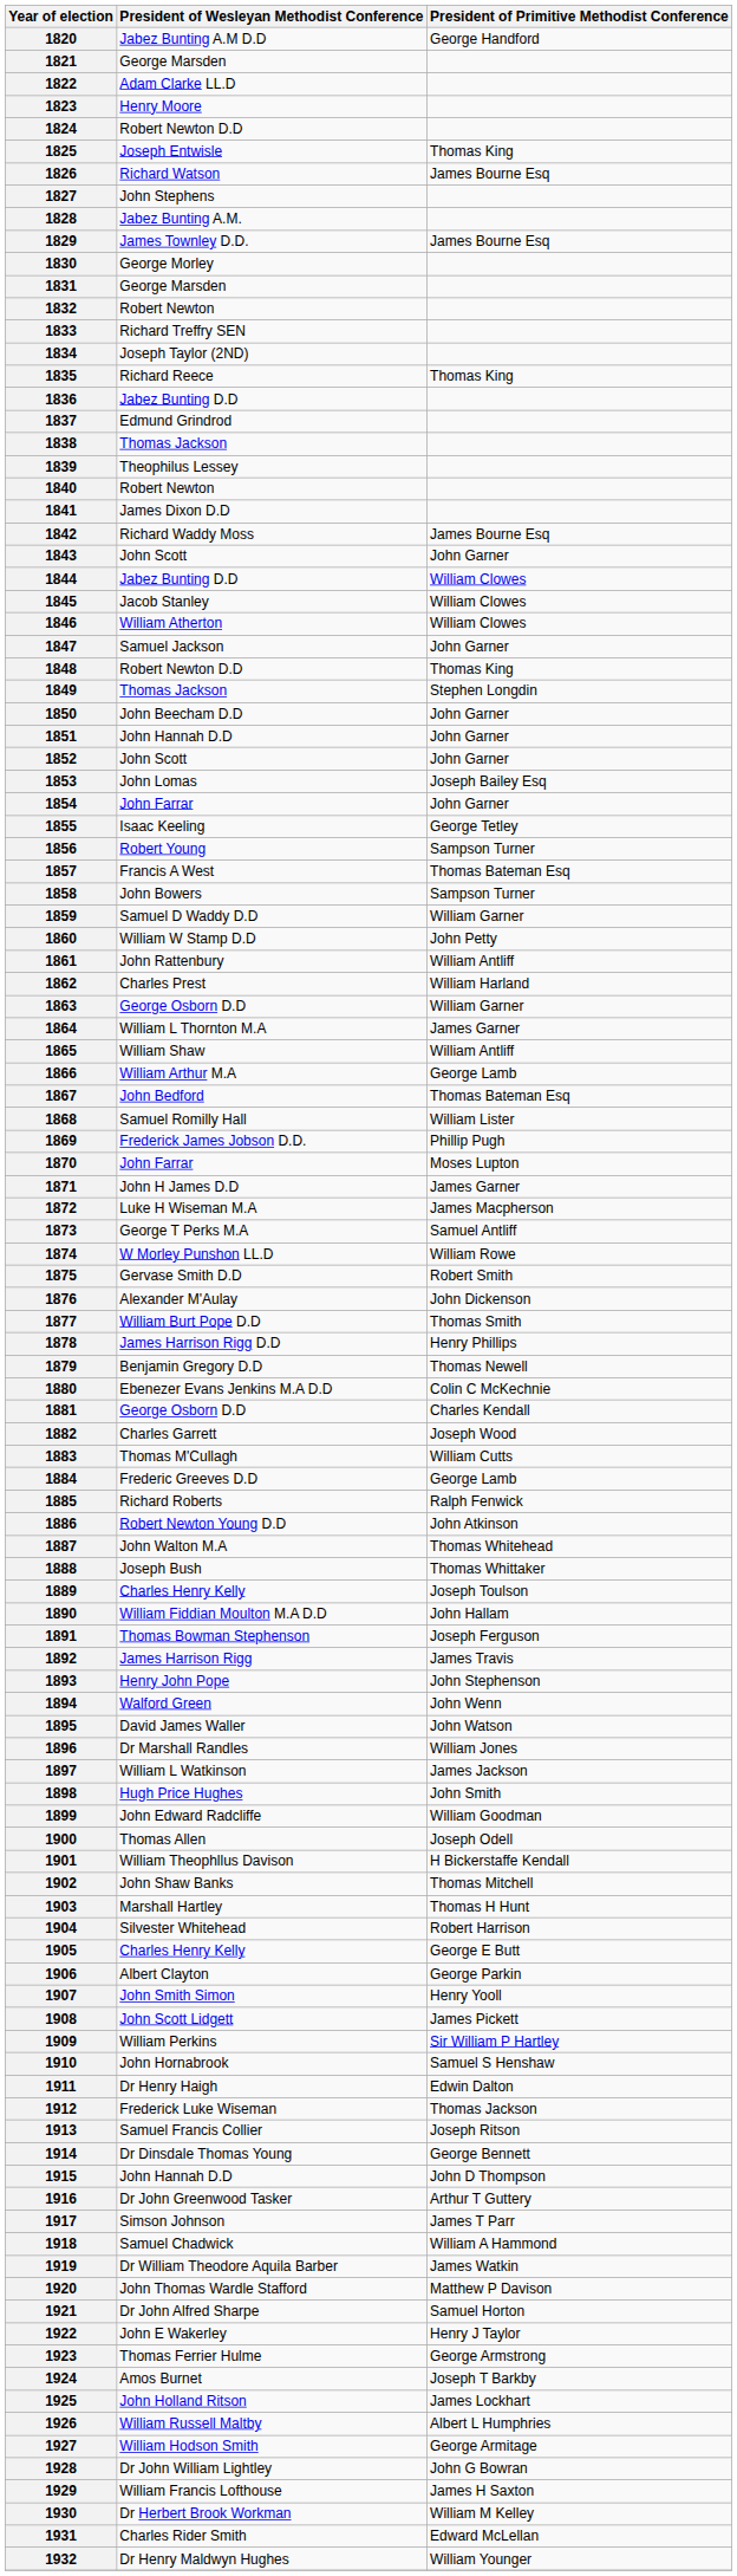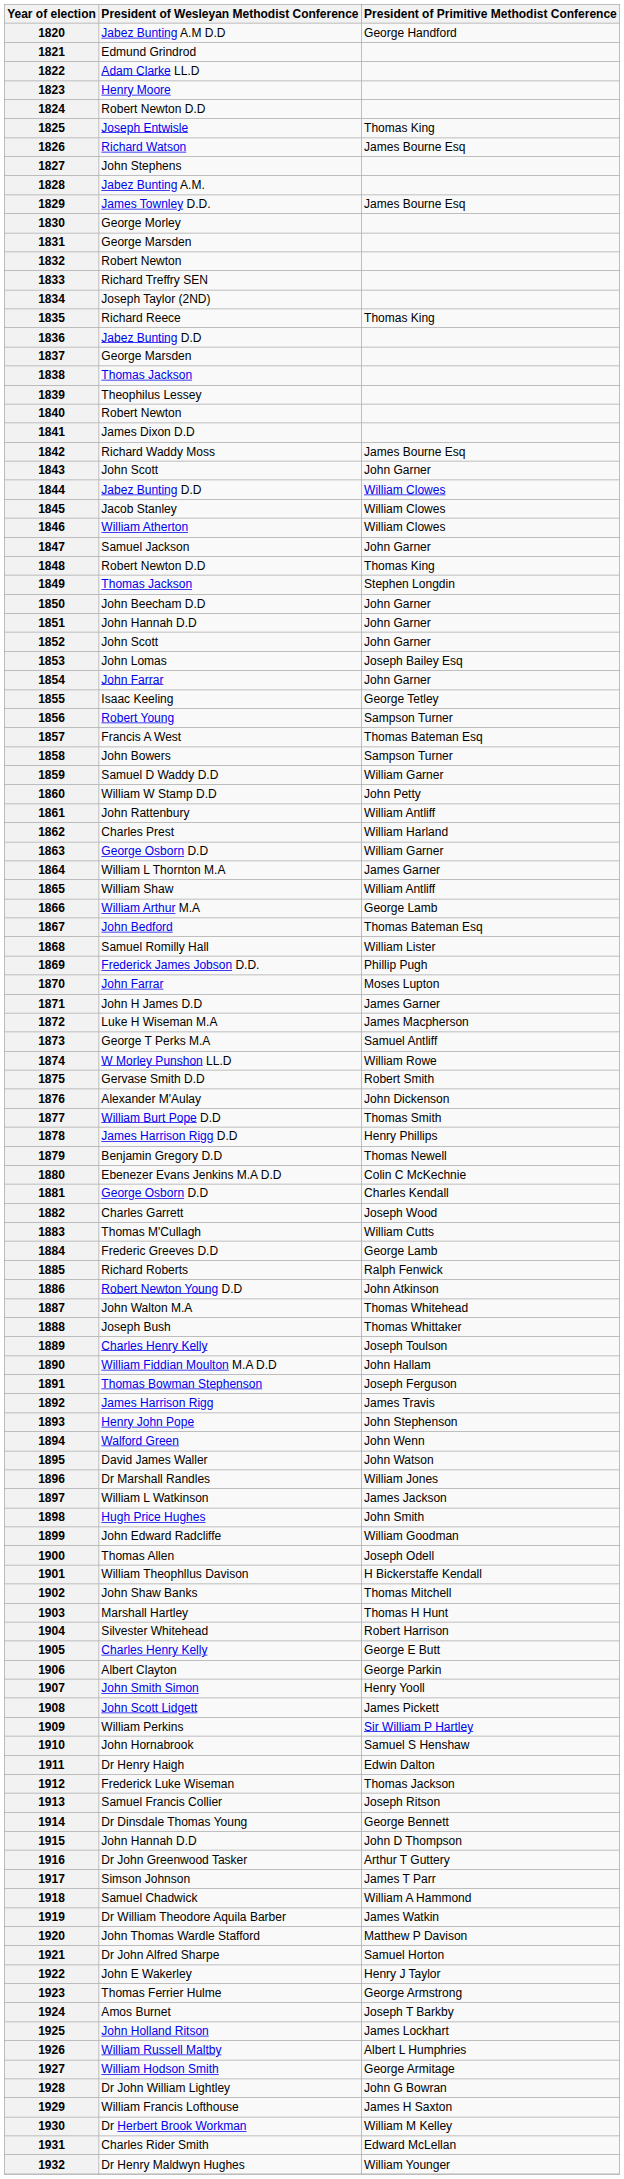 <table class=" wikitable plainrowheaders sortable" border="1">
 <tr>
 <th scope="col">Year of election</th>
 <th scope="col">President of Wesleyan Methodist Conference</th>
 <th scope="col">President of Primitive Methodist Conference</th>
 </tr>
 <tr>
 <th scope="row">1820</th>
 <td data-sort-value="Bunt"><a href='#'>Jabez Bunting</a> A.M D.D</td>
 <td data-sort-value="Handford">George Handford</td>
 </tr>
 <tr>
 <th scope="row">1821</th>
-<td data-sort-value="Mars">George Marsden</td>
+<td data-sort-value="Grind">Edmund Grindrod</td>
 <td data-sort-value=""></td>
 </tr>
 <tr>
 <th scope="row">1822</th>
 <td data-sort-value="Clarke"><a href='#'>Adam Clarke</a> LL.D</td>
 <td data-sort-value=""></td>
 </tr>
 <tr>
 <th scope="row">1823</th>
 <td data-sort-value="Moore"><a href='#'>Henry Moore</a></td>
 <td data-sort-value=""></td>
 </tr>
 <tr>
 <th scope="row">1824</th>
 <td data-sort-value="Newton">Robert Newton D.D</td>
 <td data-sort-value=""></td>
 </tr>
 <tr>
 <th scope="row">1825</th>
 <td data-sort-value="Entw"><a href='#'>Joseph Entwisle</a></td>
 <td data-sort-value="King">Thomas King</td>
 </tr>
 <tr>
 <th scope="row">1826</th>
 <td data-sort-value="Wats"><a href='#'>Richard Watson</a></td>
 <td data-sort-value="Bourne">James Bourne Esq</td>
 </tr>
 <tr>
 <th scope="row">1827</th>
 <td data-sort-value="Steph">John Stephens</td>
 <td data-sort-value=""></td>
 </tr>
 <tr>
 <th scope="row">1828</th>
 <td data-sort-value="Bunt"><a href='#'>Jabez Bunting</a> A.M.</td>
 <td data-sort-value=""></td>
 </tr>
 <tr>
 <th scope="row">1829</th>
 <td data-sort-value="Town"><a href='#'>James Townley</a> D.D.</td>
 <td data-sort-value="Bourne">James Bourne Esq</td>
 </tr>
 <tr>
 <th scope="row">1830</th>
 <td data-sort-value="Morley">George Morley</td>
 <td data-sort-value=""></td>
 </tr>
 <tr>
 <th scope="row">1831</th>
 <td data-sort-value="Marsden">George Marsden</td>
 <td data-sort-value=""></td>
 </tr>
 <tr>
 <th scope="row">1832</th>
 <td data-sort-value="Newton">Robert Newton</td>
 <td data-sort-value=""></td>
 </tr>
 <tr>
 <th scope="row">1833</th>
 <td data-sort-value="Treffret">Richard Treffry SEN</td>
 <td data-sort-value=""></td>
 </tr>
 <tr>
 <th scope="row">1834</th>
 <td data-sort-value="Taylor">Joseph Taylor (2ND)</td>
 <td data-sort-value=""></td>
 </tr>
 <tr>
 <th scope="row">1835</th>
 <td data-sort-value="Reece">Richard Reece</td>
 <td data-sort-value="King">Thomas King</td>
 </tr>
 <tr>
 <th scope="row">1836</th>
 <td data-sort-value="Bunt"><a href='#'>Jabez Bunting</a> D.D</td>
 <td data-sort-value=""></td>
 </tr>
 <tr>
 <th scope="row">1837</th>
-<td data-sort-value="Grind">Edmund Grindrod</td>
+<td data-sort-value="Mars">George Marsden</td>
 <td data-sort-value=""></td>
 </tr>
 <tr>
 <th scope="row">1838</th>
 <td data-sort-value="Jackson"><a href='#'>Thomas Jackson</a></td>
 <td data-sort-value=""></td>
 </tr>
 <tr>
 <th scope="row">1839</th>
 <td data-sort-value="Lessey">Theophilus Lessey</td>
 <td data-sort-value=""></td>
 </tr>
 <tr>
 <th scope="row">1840</th>
 <td data-sort-value="Newton">Robert Newton</td>
 <td data-sort-value=""></td>
 </tr>
 <tr>
 <th scope="row">1841</th>
 <td data-sort-value="Dixon">James Dixon D.D </td>
 <td data-sort-value=""></td>
 </tr>
 <tr>
 <th scope="row">1842</th>
 <td data-sort-value="Moss">Richard Waddy Moss</td>
 <td data-sort-value="Bourne">James Bourne Esq</td>
 </tr>
 <tr>
 <th scope="row">1843</th>
 <td data-sort-value="Scott">John Scott</td>
 <td data-sort-value="Garner">John Garner</td>
 </tr>
 <tr>
 <th scope="row">1844</th>
 <td data-sort-value="Bunt"><a href='#'>Jabez Bunting</a> D.D</td>
 <td data-sort-value="Clowe"><a href='#'>William Clowes</a></td>
 </tr>
 <tr>
 <th scope="row">1845</th>
 <td data-sort-value="Stanl">Jacob Stanley</td>
 <td data-sort-value="Clowe">William Clowes</td>
 </tr>
 <tr>
 <th scope="row">1846</th>
 <td data-sort-value="Athert"><a href='#'>William Atherton</a></td>
 <td data-sort-value="Clowe">William Clowes</td>
 </tr>
 <tr>
 <th scope="row">1847</th>
 <td data-sort-value="Jackson">Samuel Jackson</td>
 <td data-sort-value="Garner">John Garner</td>
 </tr>
 <tr>
 <th scope="row">1848</th>
 <td data-sort-value="Newton">Robert Newton D.D</td>
 <td data-sort-value="King">Thomas King</td>
 </tr>
 <tr>
 <th scope="row">1849</th>
 <td data-sort-value="Jackson"><a href='#'>Thomas Jackson</a></td>
 <td data-sort-value="Longd">Stephen Longdin</td>
 </tr>
 <tr>
 <th scope="row">1850</th>
 <td data-sort-value="Beecha">John Beecham D.D</td>
 <td data-sort-value="Garner">John Garner</td>
 </tr>
 <tr>
 <th scope="row">1851</th>
 <td data-sort-value="Hannah">John Hannah D.D</td>
 <td data-sort-value="Garner">John Garner</td>
 </tr>
 <tr>
 <th scope="row">1852</th>
 <td data-sort-value="Scott">John Scott</td>
 <td data-sort-value="Garner">John Garner</td>
 </tr>
 <tr>
 <th scope="row">1853</th>
 <td data-sort-value="Lomas">John Lomas</td>
 <td data-sort-value="Bailey">Joseph Bailey Esq</td>
 </tr>
 <tr>
 <th scope="row">1854</th>
 <td data-sort-value="Farrar"><a href='#'>John Farrar</a></td>
 <td data-sort-value="Garner">John Garner</td>
 </tr>
 <tr>
 <th scope="row">1855</th>
 <td data-sort-value="Keeling">Isaac Keeling</td>
 <td data-sort-value="Tetl">George Tetley</td>
 </tr>
 <tr>
 <th scope="row">1856</th>
 <td data-sort-value="Young"><a href='#'>Robert Young</a></td>
 <td data-sort-value="Turner">Sampson Turner</td>
 </tr>
 <tr>
 <th scope="row">1857</th>
 <td data-sort-value="West">Francis A West</td>
 <td data-sort-value="Batem">Thomas Bateman Esq</td>
 </tr>
 <tr>
 <th scope="row">1858</th>
 <td data-sort-value="Bowers">John Bowers</td>
 <td data-sort-value="Turner">Sampson Turner</td>
 </tr>
 <tr>
 <th scope="row">1859</th>
 <td data-sort-value="Waddy">Samuel D Waddy D.D</td>
 <td data-sort-value="Garner">William Garner</td>
 </tr>
 <tr>
 <th scope="row">1860</th>
 <td data-sort-value="Stamp">William W Stamp D.D</td>
 <td data-sort-value="Petty">John Petty</td>
 </tr>
 <tr>
 <th scope="row">1861</th>
 <td data-sort-value="Ratten">John Rattenbury</td>
 <td data-sort-value="Antl">William Antliff</td>
 </tr>
 <tr>
 <th scope="row">1862</th>
 <td data-sort-value="Prest">Charles Prest</td>
 <td data-sort-value="Harl">William Harland</td>
 </tr>
 <tr>
 <th scope="row">1863</th>
 <td data-sort-value="Osborn"><a href='#'>George Osborn</a> D.D</td>
 <td data-sort-value="Garner">William Garner</td>
 </tr>
 <tr>
 <th scope="row">1864</th>
 <td data-sort-value="Thornt">William L Thornton M.A</td>
 <td data-sort-value="Garner">James Garner</td>
 </tr>
 <tr>
 <th scope="row">1865</th>
 <td data-sort-value="Shaw">William Shaw</td>
 <td data-sort-value="Antl">William Antliff</td>
 </tr>
 <tr>
 <th scope="row">1866</th>
 <td data-sort-value="Arthur"><a href='#'>William Arthur</a> M.A</td>
 <td data-sort-value="Lamb">George Lamb</td>
 </tr>
 <tr>
 <th scope="row">1867</th>
 <td data-sort-value="Bedford"><a href='#'>John Bedford</a></td>
 <td data-sort-value="Batem">Thomas Bateman Esq</td>
 </tr>
 <tr>
 <th scope="row">1868</th>
 <td data-sort-value="Hall">Samuel Romilly Hall</td>
 <td data-sort-value="Lister">William Lister</td>
 </tr>
 <tr>
 <th scope="row">1869</th>
 <td data-sort-value="Jobson"><a href='#'>Frederick James Jobson</a> D.D.</td>
 <td data-sort-value="Pugh">Phillip Pugh</td>
 </tr>
 <tr>
 <th scope="row">1870</th>
 <td data-sort-value="Farrar"><a href='#'>John Farrar</a></td>
 <td data-sort-value="Lupt">Moses Lupton</td>
 </tr>
 <tr>
 <th scope="row">1871</th>
 <td data-sort-value="James">John H James D.D</td>
 <td data-sort-value="Garner">James Garner</td>
 </tr>
 <tr>
 <th scope="row">1872</th>
 <td data-sort-value="Wiseman">Luke H Wiseman M.A</td>
 <td data-sort-value="Macph">James Macpherson</td>
 </tr>
 <tr>
 <th scope="row">1873</th>
 <td data-sort-value="Perks">George T Perks M.A</td>
 <td data-sort-value="Antl">Samuel Antliff</td>
 </tr>
 <tr>
 <th scope="row">1874</th>
 <td data-sort-value="Punshon"><a href='#'>W Morley Punshon</a> LL.D</td>
 <td data-sort-value="Rowe">William Rowe</td>
 </tr>
 <tr>
 <th scope="row">1875</th>
 <td data-sort-value="Smith">Gervase Smith D.D</td>
 <td data-sort-value="SmithR">Robert Smith</td>
 </tr>
 <tr>
 <th scope="row">1876</th>
 <td data-sort-value="M'Auley">Alexander M'Aulay</td>
 <td data-sort-value="Dicken">John Dickenson</td>
 </tr>
 <tr>
 <th scope="row">1877</th>
 <td data-sort-value="Pope"><a href='#'>William Burt Pope</a> D.D</td>
 <td data-sort-value="SmithT">Thomas Smith</td>
 </tr>
 <tr>
 <th scope="row">1878</th>
 <td data-sort-value="Rigg"><a href='#'>James Harrison Rigg</a> D.D</td>
 <td data-sort-value="Phillips">Henry Phillips</td>
 </tr>
 <tr>
 <th scope="row">1879</th>
 <td data-sort-value="Gregory">Benjamin Gregory D.D</td>
 <td data-sort-value="Newell">Thomas Newell</td>
 </tr>
 <tr>
 <th scope="row">1880</th>
 <td data-sort-value="Jenkins">Ebenezer Evans Jenkins M.A D.D</td>
 <td data-sort-value="McK">Colin C McKechnie</td>
 </tr>
 <tr>
 <th scope="row">1881</th>
 <td data-sort-value="Osborn"><a href='#'>George Osborn</a> D.D</td>
 <td data-sort-value="Kend">Charles Kendall</td>
 </tr>
 <tr>
 <th scope="row">1882</th>
 <td data-sort-value="Garrett">Charles Garrett</td>
 <td data-sort-value="Wood">Joseph Wood</td>
 </tr>
 <tr>
 <th scope="row">1883</th>
 <td data-sort-value="M'Cullagh">Thomas M'Cullagh</td>
 <td data-sort-value="Cutts">William Cutts</td>
 </tr>
 <tr>
 <th scope="row">1884</th>
 <td data-sort-value="Greev">Frederic Greeves D.D</td>
 <td data-sort-value="Lamb">George Lamb</td>
 </tr>
 <tr>
 <th scope="row">1885</th>
 <td data-sort-value="Roberts">Richard Roberts</td>
 <td data-sort-value="Fenw">Ralph Fenwick</td>
 </tr>
 <tr>
 <th scope="row">1886</th>
 <td data-sort-value="Young"><a href='#'>Robert Newton Young</a> D.D</td>
 <td data-sort-value="Atkin">John Atkinson</td>
 </tr>
 <tr>
 <th scope="row">1887</th>
 <td data-sort-value="Walton">John Walton M.A</td>
 <td data-sort-value="Whiteh">Thomas Whitehead</td>
 </tr>
 <tr>
 <th scope="row">1888</th>
 <td data-sort-value="Bush">Joseph Bush</td>
 <td data-sort-value="Whitt">Thomas Whittaker</td>
 </tr>
 <tr>
 <th scope="row">1889</th>
 <td data-sort-value="Kelly"><a href='#'>Charles Henry Kelly</a></td>
 <td data-sort-value="Toul">Joseph Toulson</td>
 </tr>
 <tr>
 <th scope="row">1890</th>
 <td data-sort-value="Moult"><a href='#'>William Fiddian Moulton</a> M.A D.D</td>
 <td data-sort-value="Hallam">John Hallam</td>
 </tr>
 <tr>
 <th scope="row">1891</th>
 <td data-sort-value="Steph"><a href='#'>Thomas Bowman Stephenson</a></td>
 <td data-sort-value="Ferg">Joseph Ferguson</td>
 </tr>
 <tr>
 <th scope="row">1892</th>
 <td data-sort-value="Rigg"><a href='#'>James Harrison Rigg</a></td>
 <td data-sort-value="Trav">James Travis</td>
 </tr>
 <tr>
 <th scope="row">1893</th>
 <td data-sort-value="Pope"><a href='#'>Henry John Pope</a></td>
 <td data-sort-value="Steph">John Stephenson</td>
 </tr>
 <tr>
 <th scope="row">1894</th>
 <td data-sort-value="Green"><a href='#'>Walford Green</a></td>
 <td data-sort-value="Wenn">John Wenn</td>
 </tr>
 <tr>
 <th scope="row">1895</th>
 <td data-sort-value="Waller">David James Waller</td>
 <td data-sort-value="Watson">John Watson</td>
 </tr>
 <tr>
 <th scope="row">1896</th>
 <td data-sort-value="Randles">Dr Marshall Randles</td>
 <td data-sort-value="JonesW">William Jones</td>
 </tr>
 <tr>
 <th scope="row">1897</th>
 <td data-sort-value="Watk">William L Watkinson</td>
 <td data-sort-value="Jacks">James Jackson</td>
 </tr>
 <tr>
 <th scope="row">1898</th>
 <td data-sort-value="Hughes"><a href='#'>Hugh Price Hughes</a></td>
 <td data-sort-value="SmithJ">John Smith</td>
 </tr>
 <tr>
 <th scope="row">1899</th>
 <td data-sort-value="Radcli">John Edward Radcliffe</td>
 <td data-sort-value="Goodm">William Goodman</td>
 </tr>
 <tr>
 <th scope="row">1900</th>
 <td data-sort-value="Allen">Thomas Allen</td>
 <td data-sort-value="Odell">Joseph Odell</td>
 </tr>
 <tr>
 <th scope="row">1901</th>
 <td data-sort-value="Davison">William Theophllus Davison</td>
 <td data-sort-value="KendallHB">H Bickerstaffe Kendall</td>
 </tr>
 <tr>
 <th scope="row">1902</th>
 <td data-sort-value="Bank">John Shaw Banks</td>
 <td data-sort-value="Mitch">Thomas Mitchell</td>
 </tr>
 <tr>
 <th scope="row">1903</th>
 <td data-sort-value="Hartley">Marshall Hartley</td>
 <td data-sort-value="Hunt">Thomas H Hunt</td>
 </tr>
 <tr>
 <th scope="row">1904</th>
 <td data-sort-value="Whitehead">Silvester Whitehead</td>
 <td data-sort-value="Harri">Robert Harrison</td>
 </tr>
 <tr>
 <th scope="row">1905</th>
 <td data-sort-value="Kelly"><a href='#'>Charles Henry Kelly</a></td>
 <td data-sort-value="Butt">George E Butt</td>
 </tr>
 <tr>
 <th scope="row">1906</th>
 <td data-sort-value="Clayt">Albert Clayton</td>
 <td data-sort-value="Parkin">George Parkin</td>
 </tr>
 <tr>
 <th scope="row">1907</th>
 <td data-sort-value="Simon"><a href='#'>John Smith Simon</a></td>
 <td data-sort-value="Yooll">Henry Yooll</td>
 </tr>
 <tr>
 <th scope="row">1908</th>
 <td data-sort-value="Lidg"><a href='#'>John Scott Lidgett</a></td>
 <td data-sort-value="Pick">James Pickett</td>
 </tr>
 <tr>
 <th scope="row">1909</th>
 <td data-sort-value="Perkins">William Perkins</td>
 <td data-sort-value="Hartley"><a href='#'>Sir William P Hartley</a></td>
 </tr>
 <tr>
 <th scope="row">1910</th>
 <td data-sort-value="Horna">John Hornabrook</td>
 <td data-sort-value="Hensh">Samuel S Henshaw</td>
 </tr>
 <tr>
 <th scope="row">1911</th>
 <td data-sort-value="Haigh">Dr Henry Haigh</td>
 <td data-sort-value="Dalt">Edwin Dalton</td>
 </tr>
 <tr>
 <th scope="row">1912</th>
 <td data-sort-value="WisemanFL">Frederick Luke Wiseman</td>
 <td data-sort-value="JacksT">Thomas Jackson</td>
 </tr>
 <tr>
 <th scope="row">1913</th>
 <td data-sort-value="Collier">Samuel Francis Collier</td>
 <td data-sort-value="Rits">Joseph Ritson</td>
 </tr>
 <tr>
 <th scope="row">1914</th>
 <td data-sort-value="Young">Dr Dinsdale Thomas Young</td>
 <td data-sort-value="Benn">George Bennett</td>
 </tr>
 <tr>
 <th scope="row">1915</th>
 <td data-sort-value="Hannah">John Hannah D.D</td>
 <td data-sort-value="Thomp">John D Thompson</td>
 </tr>
 <tr>
 <th scope="row">1916</th>
 <td data-sort-value="Tasker">Dr John Greenwood Tasker</td>
 <td data-sort-value="Gutt">Arthur T Guttery</td>
 </tr>
 <tr>
 <th scope="row">1917</th>
 <td data-sort-value="Johnson">Simson Johnson</td>
 <td data-sort-value="Parr">James T Parr</td>
 </tr>
 <tr>
 <th scope="row">1918</th>
 <td data-sort-value="Chadwick">Samuel Chadwick</td>
 <td data-sort-value="Hamm">William A Hammond</td>
 </tr>
 <tr>
 <th scope="row">1919</th>
 <td data-sort-value="Barber">Dr William Theodore Aquila Barber</td>
 <td data-sort-value="Watkin">James Watkin</td>
 </tr>
 <tr>
 <th scope="row">1920</th>
 <td data-sort-value="Stafford">John Thomas Wardle Stafford</td>
 <td data-sort-value="Davison">Matthew P Davison</td>
 </tr>
 <tr>
 <th scope="row">1921</th>
 <td data-sort-value="Sharpe">Dr John Alfred Sharpe</td>
 <td data-sort-value="Hort">Samuel Horton</td>
 </tr>
 <tr>
 <th scope="row">1922</th>
 <td data-sort-value="Wakerley">John E Wakerley</td>
 <td data-sort-value="Tayl">Henry J Taylor</td>
 </tr>
 <tr>
 <th scope="row">1923</th>
 <td data-sort-value="Hulme">Thomas Ferrier Hulme</td>
 <td data-sort-value="Armst">George Armstrong</td>
 </tr>
 <tr>
 <th scope="row">1924</th>
 <td data-sort-value="Burnet">Amos Burnet</td>
 <td data-sort-value="Barkby">Joseph T Barkby</td>
 </tr>
 <tr>
 <th scope="row">1925</th>
 <td data-sort-value="Ritson"><a href='#'>John Holland Ritson</a></td>
 <td data-sort-value="Lock">James Lockhart</td>
 </tr>
 <tr>
 <th scope="row">1926</th>
 <td data-sort-value="Maltby"><a href='#'>William Russell Maltby</a></td>
 <td data-sort-value="Humph">Albert L Humphries</td>
 </tr>
 <tr>
 <th scope="row">1927</th>
 <td data-sort-value="Smith"><a href='#'>William Hodson Smith</a></td>
 <td data-sort-value="Armit">George Armitage</td>
 </tr>
 <tr>
 <th scope="row">1928</th>
 <td data-sort-value="Lightly">Dr John William Lightley</td>
 <td data-sort-value="Bowr">John G Bowran</td>
 </tr>
 <tr>
 <th scope="row">1929</th>
 <td data-sort-value="Lofth">William Francis Lofthouse</td>
 <td data-sort-value="Saxt">James H Saxton</td>
 </tr>
 <tr>
 <th scope="row">1930</th>
 <td data-sort-value="Workm">Dr <a href='#'>Herbert Brook Workman</a></td>
 <td data-sort-value="Kelley">William M Kelley</td>
 </tr>
 <tr>
 <th scope="row">1931</th>
 <td data-sort-value="SmithCR">Charles Rider Smith</td>
 <td data-sort-value="McL">Edward McLellan</td>
 </tr>
 <tr>
 <th scope="row">1932</th>
 <td data-sort-value="HughesHM">Dr Henry Maldwyn Hughes</td>
 <td data-sort-value="Younger">William Younger</td>
 </tr>
 <tr>
 </tr>
 </table>
